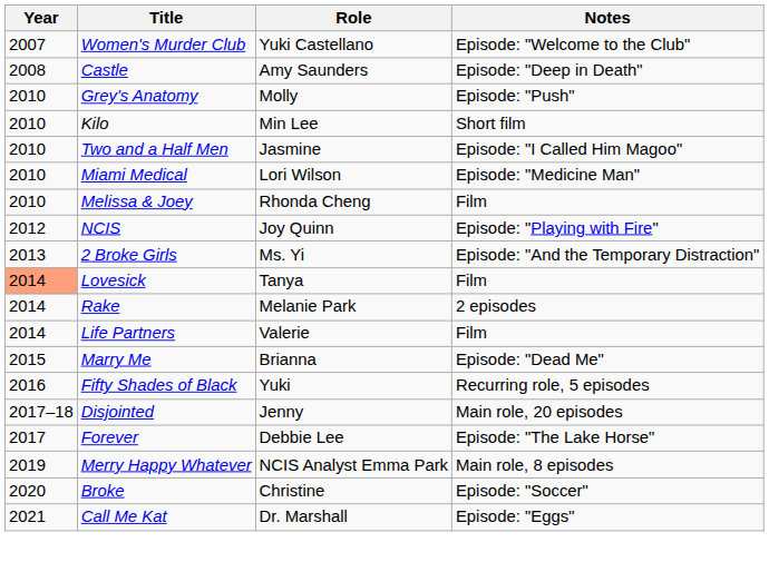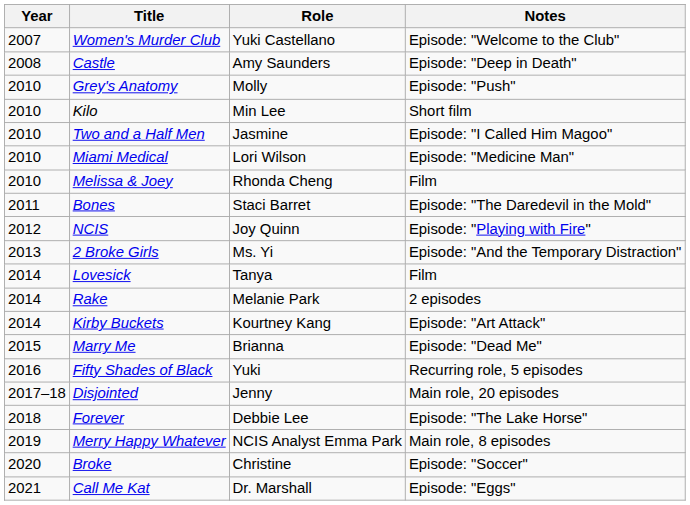 <table class="wikitable sortable">
 <tr>
 <th>Year</th>
 <th>Title</th>
 <th>Role</th>
 <th class="unsortable">Notes</th>
 </tr>
 <tr>
 <td>2007</td>
 <td><em><a href='#'>Women's Murder Club</a></em></td>
 <td>Yuki Castellano</td>
 <td>Episode: "Welcome to the Club"</td>
 </tr>
 <tr>
 <td>2008</td>
 <td><em><a href='#'>Castle</a></em></td>
 <td>Amy Saunders</td>
 <td>Episode: "Deep in Death"</td>
 </tr>
 <tr>
 <td>2010</td>
 <td><em><a href='#'>Grey's Anatomy</a></em></td>
 <td>Molly</td>
 <td>Episode: "Push"</td>
 </tr>
 <tr>
 <td>2010</td>
 <td><em>Kilo</em></td>
 <td>Min Lee</td>
 <td>Short film</td>
 </tr>
 <tr>
 <td>2010</td>
 <td><em><a href='#'>Two and a Half Men</a></em></td>
 <td>Jasmine</td>
 <td>Episode: "I Called Him Magoo"</td>
 </tr>
 <tr>
 <td>2010</td>
 <td><em><a href='#'>Miami Medical</a></em></td>
 <td>Lori Wilson</td>
 <td>Episode: "Medicine Man"</td>
 </tr>
 <tr>
 <td>2010</td>
 <td><em><a href='#'>Melissa & Joey</a></em></td>
 <td>Rhonda Cheng</td>
 <td>Film</td>
 </tr>
 <tr>
+<td>2011</td>
+<td><em><a href='#'>Bones</a></em></td>
+<td>Staci Barret</td>
+<td>Episode: "The Daredevil in the Mold"</td>
+</tr>
+<tr>
 <td>2012</td>
 <td><em><a href='#'>NCIS</a></em></td>
 <td>Joy Quinn</td>
 <td>Episode: "<a href='#'>Playing with Fire</a>"</td>
 </tr>
 <tr>
 <td>2013</td>
 <td><em><a href='#'>2 Broke Girls</a></em></td>
 <td>Ms. Yi</td>
 <td>Episode: "And the Temporary Distraction"</td>
 </tr>
 <tr>
-<td style="background: lightsalmon;">2014</td>
+<td>2014</td>
 <td><em><a href='#'>Lovesick</a></em></td>
 <td>Tanya</td>
 <td>Film</td>
 </tr>
 <tr>
 <td>2014</td>
 <td><em><a href='#'>Rake</a></em></td>
 <td>Melanie Park</td>
 <td>2 episodes</td>
 </tr>
 <tr>
 <td>2014</td>
-<td><em><a href='#'>Life Partners</a></em></td>
-<td>Valerie</td>
-<td>Film</td>
+<td><em><a href='#'>Kirby Buckets</a></em></td>
+<td>Kourtney Kang</td>
+<td>Episode: "Art Attack"</td>
 </tr>
 <tr>
 <td>2015</td>
 <td><em><a href='#'>Marry Me</a></em></td>
 <td>Brianna</td>
 <td>Episode: "Dead Me"</td>
 </tr>
 <tr>
 <td>2016</td>
 <td><em><a href='#'>Fifty Shades of Black</a></em></td>
 <td>Yuki</td>
 <td>Recurring role, 5 episodes</td>
 </tr>
 <tr>
 <td>2017–18</td>
 <td><em><a href='#'>Disjointed</a></em></td>
 <td>Jenny</td>
 <td>Main role, 20 episodes</td>
 </tr>
 <tr>
-<td>2017</td>
+<td>2018</td>
 <td><em><a href='#'>Forever</a></em></td>
 <td>Debbie Lee</td>
 <td>Episode: "The Lake Horse"</td>
 </tr>
 <tr>
 <td>2019</td>
 <td><em><a href='#'>Merry Happy Whatever</a></em></td>
 <td>NCIS Analyst Emma Park</td>
 <td>Main role, 8 episodes</td>
 </tr>
 <tr>
 <td>2020</td>
 <td><em><a href='#'>Broke</a></em></td>
 <td>Christine</td>
 <td>Episode: "Soccer"</td>
 </tr>
 <tr>
 <td>2021</td>
 <td><em><a href='#'>Call Me Kat</a></em></td>
 <td>Dr. Marshall</td>
 <td>Episode: "Eggs"</td>
 </tr>
 </table>
